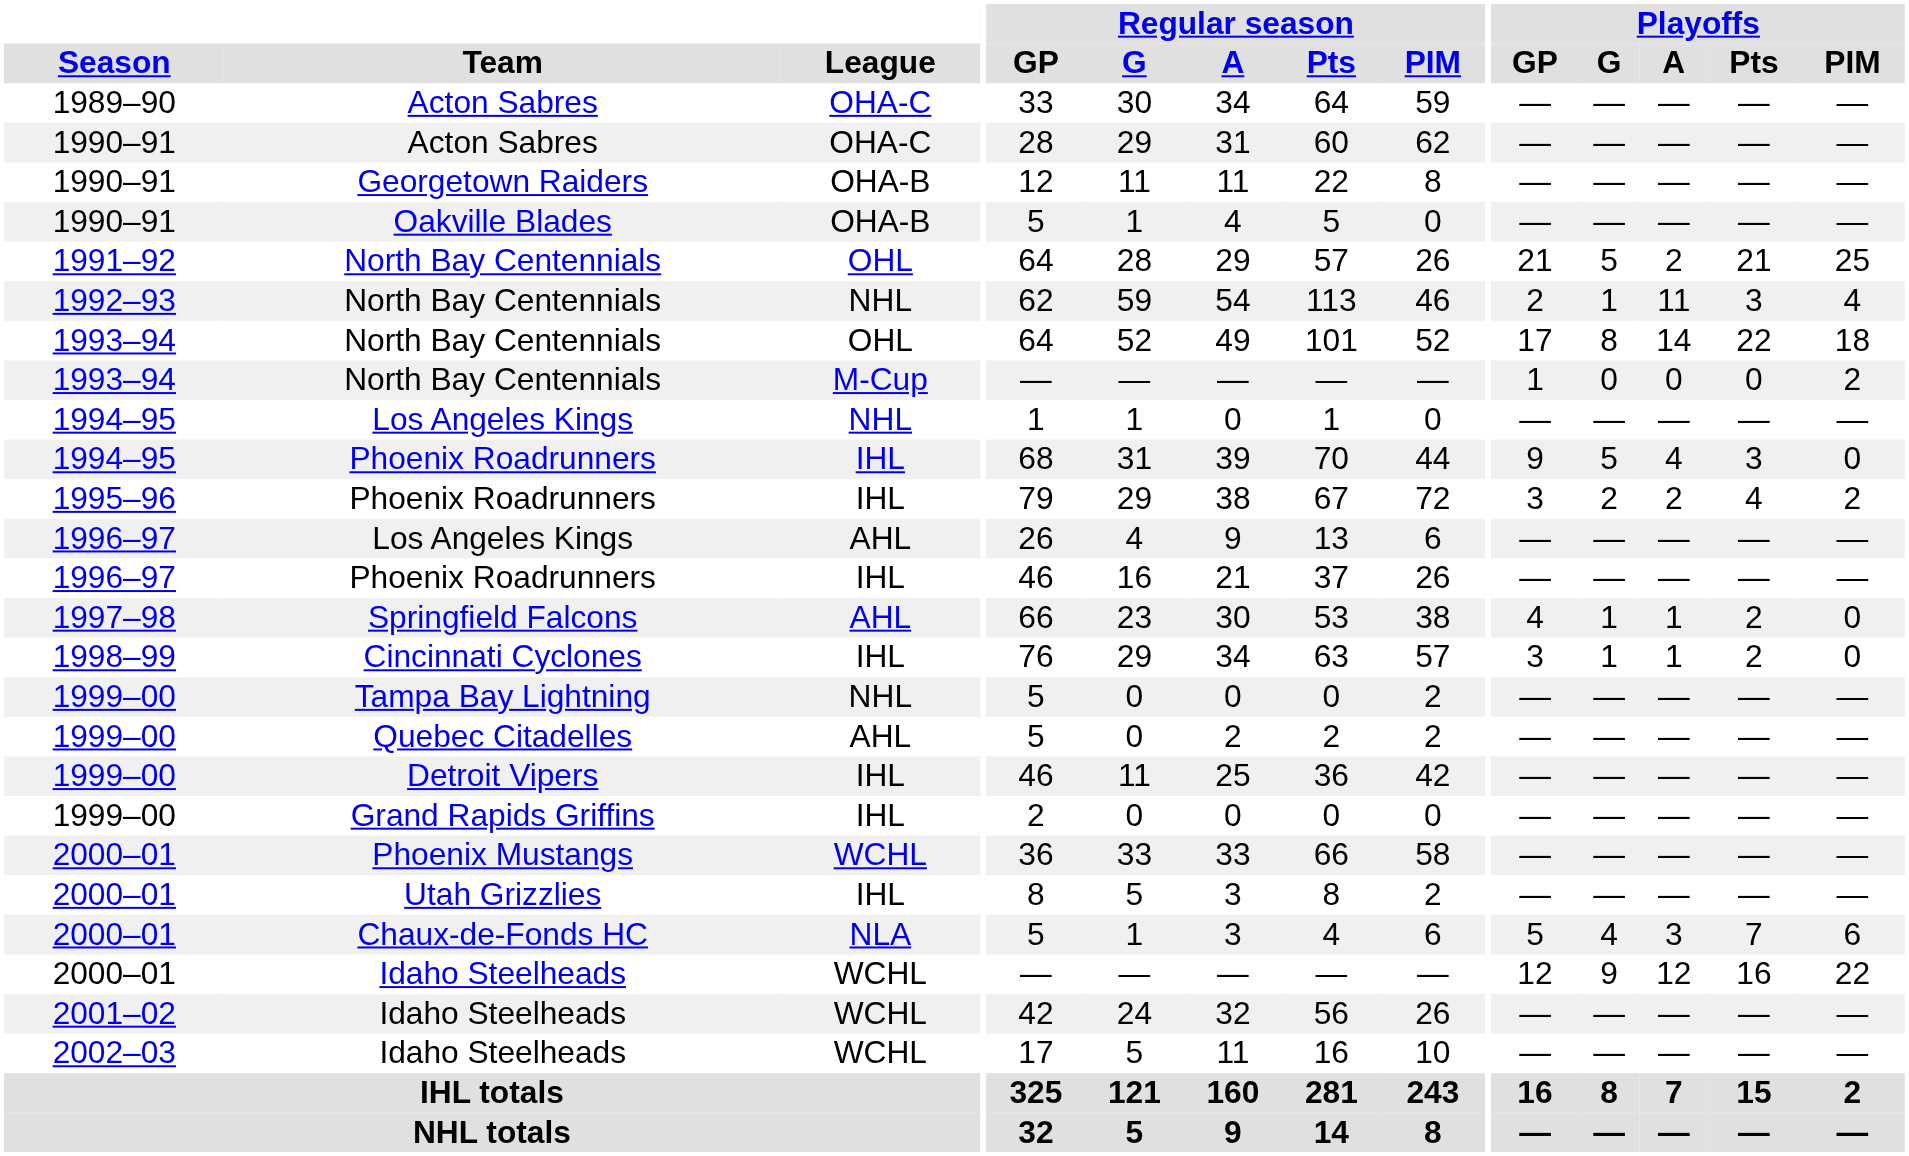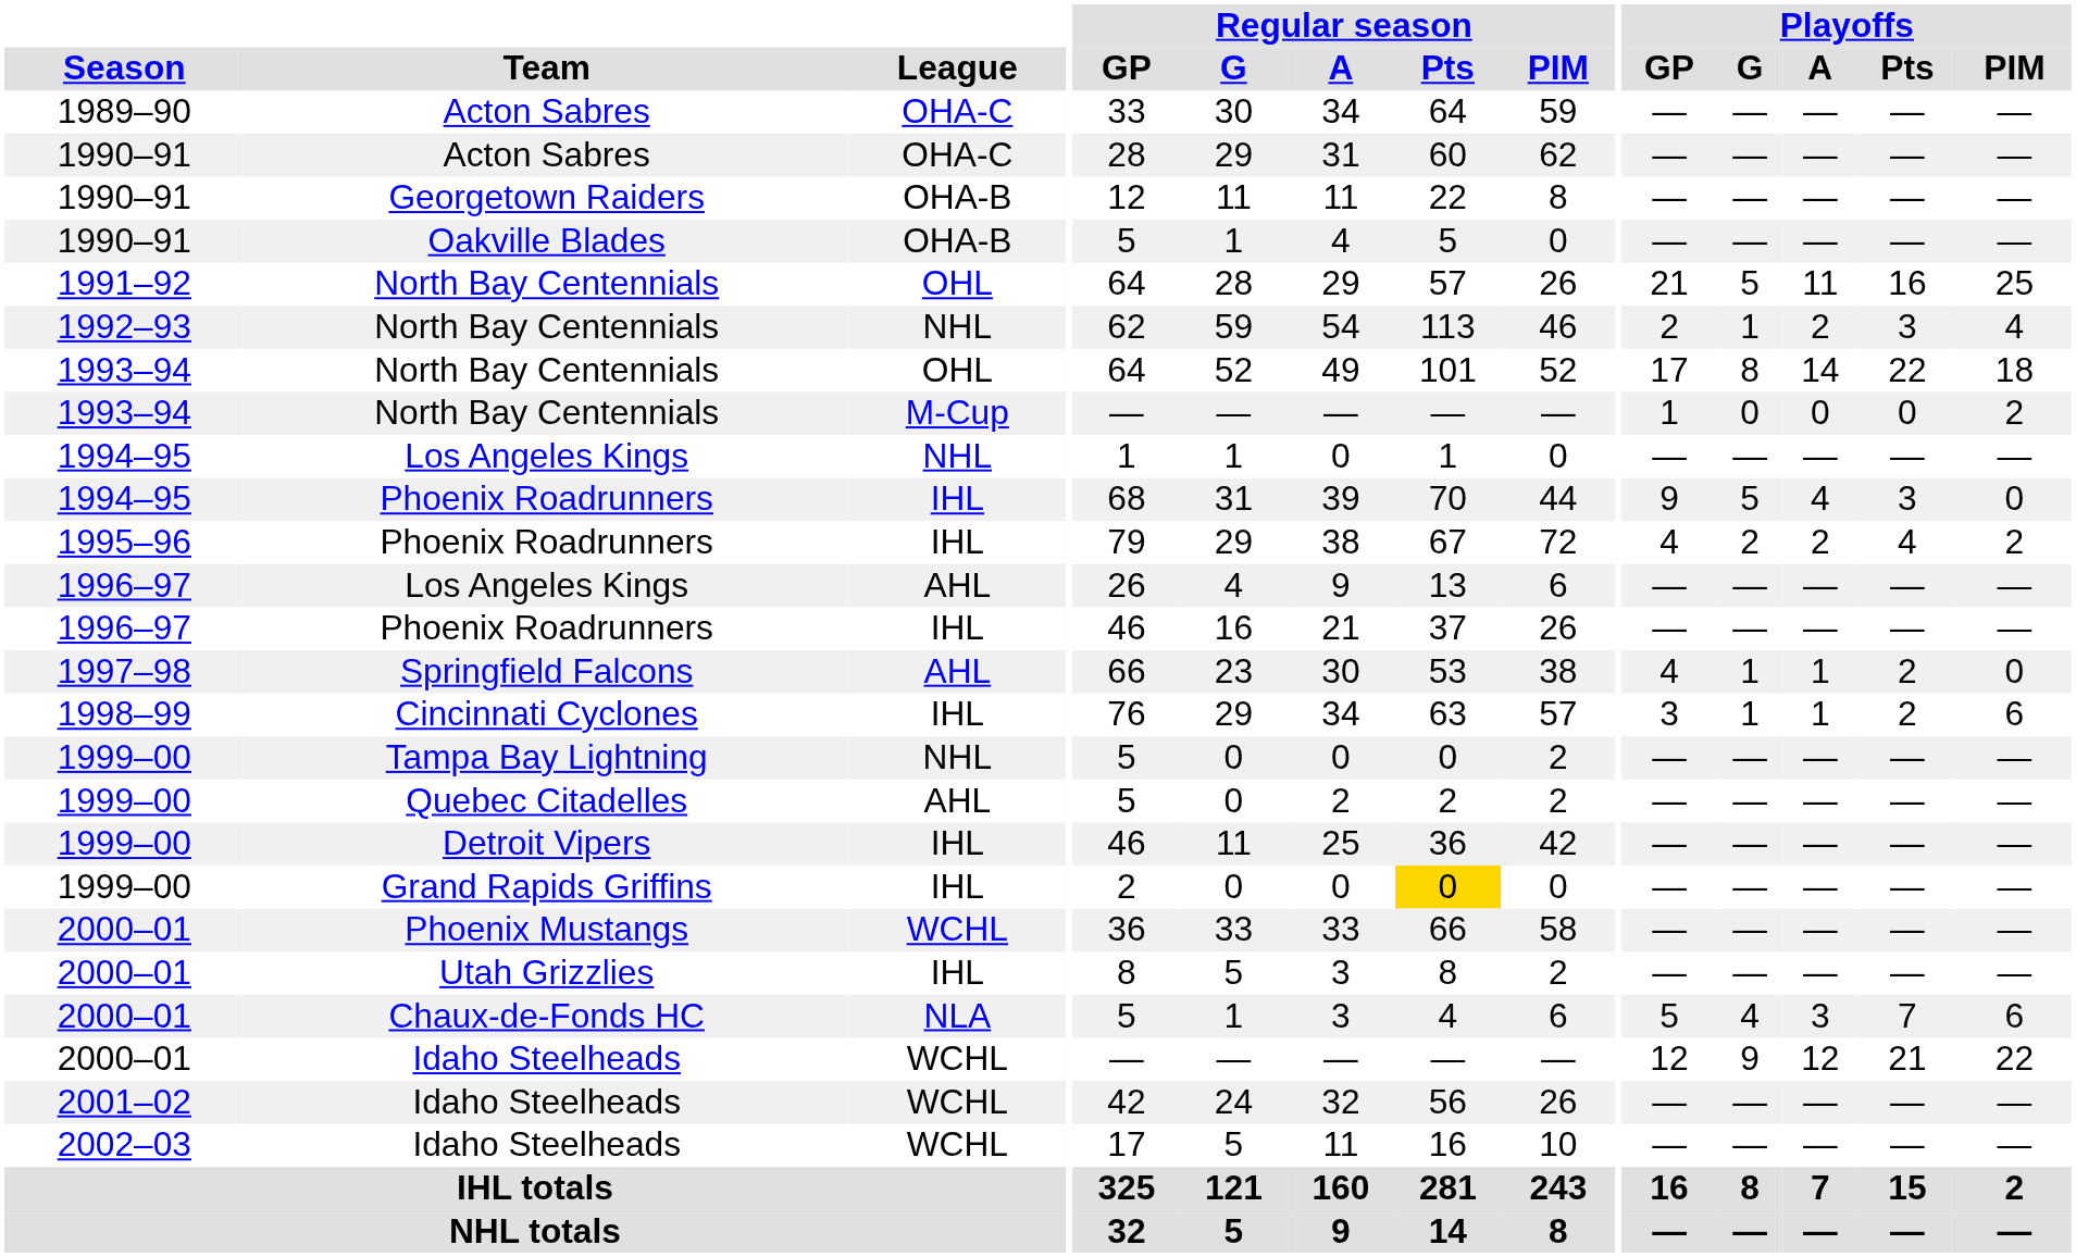 <table border="0" cellpadding="1" cellspacing="0" style="text-align:center; width:60em">
 <tr bgcolor="#e0e0e0">
 <th colspan="3" bgcolor="#ffffff"></th>
 <th rowspan="100" bgcolor="#ffffff"></th>
 <th colspan="5"><a href='#'>Regular season</a></th>
 <th rowspan="100" bgcolor="#ffffff"></th>
 <th colspan="5"><a href='#'>Playoffs</a></th>
 </tr>
 <tr bgcolor="#e0e0e0">
 <th><a href='#'>Season</a></th>
 <th>Team</th>
 <th>League</th>
 <th>GP</th>
 <th><a href='#'>G</a></th>
 <th><a href='#'>A</a></th>
 <th><a href='#'>Pts</a></th>
 <th><a href='#'>PIM</a></th>
 <th>GP</th>
 <th>G</th>
 <th>A</th>
 <th>Pts</th>
 <th>PIM</th>
 </tr>
 <tr>
 <td>1989–90</td>
 <td><a href='#'>Acton Sabres</a></td>
 <td><a href='#'>OHA-C</a></td>
 <td>33</td>
 <td>30</td>
 <td>34</td>
 <td>64</td>
 <td>59</td>
 <td>—</td>
 <td>—</td>
 <td>—</td>
 <td>—</td>
 <td>—</td>
 </tr>
 <tr bgcolor="#f0f0f0">
 <td>1990–91</td>
 <td>Acton Sabres</td>
 <td>OHA-C</td>
 <td>28</td>
 <td>29</td>
 <td>31</td>
 <td>60</td>
 <td>62</td>
 <td>—</td>
 <td>—</td>
 <td>—</td>
 <td>—</td>
 <td>—</td>
 </tr>
 <tr>
 <td>1990–91</td>
 <td><a href='#'>Georgetown Raiders</a></td>
 <td>OHA-B</td>
 <td>12</td>
 <td>11</td>
 <td>11</td>
 <td>22</td>
 <td>8</td>
 <td>—</td>
 <td>—</td>
 <td>—</td>
 <td>—</td>
 <td>—</td>
 </tr>
 <tr bgcolor="#f0f0f0">
 <td>1990–91</td>
 <td><a href='#'>Oakville Blades</a></td>
 <td>OHA-B</td>
 <td>5</td>
 <td>1</td>
 <td>4</td>
 <td>5</td>
 <td>0</td>
 <td>—</td>
 <td>—</td>
 <td>—</td>
 <td>—</td>
 <td>—</td>
 </tr>
 <tr>
 <td><a href='#'>1991–92</a></td>
 <td><a href='#'>North Bay Centennials</a></td>
 <td><a href='#'>OHL</a></td>
 <td>64</td>
 <td>28</td>
 <td>29</td>
 <td>57</td>
 <td>26</td>
 <td>21</td>
 <td>5</td>
-<td>2</td>
-<td>21</td>
+<td>11</td>
+<td>16</td>
 <td>25</td>
 </tr>
 <tr bgcolor="#f0f0f0">
 <td><a href='#'>1992–93</a></td>
 <td>North Bay Centennials</td>
 <td>NHL</td>
 <td>62</td>
 <td>59</td>
 <td>54</td>
 <td>113</td>
 <td>46</td>
 <td>2</td>
 <td>1</td>
-<td>11</td>
+<td>2</td>
 <td>3</td>
 <td>4</td>
 </tr>
 <tr>
 <td><a href='#'>1993–94</a></td>
 <td>North Bay Centennials</td>
 <td>OHL</td>
 <td>64</td>
 <td>52</td>
 <td>49</td>
 <td>101</td>
 <td>52</td>
 <td>17</td>
 <td>8</td>
 <td>14</td>
 <td>22</td>
 <td>18</td>
 </tr>
 <tr bgcolor="#f0f0f0">
 <td><a href='#'>1993–94</a></td>
 <td>North Bay Centennials</td>
 <td><a href='#'>M-Cup</a></td>
 <td>—</td>
 <td>—</td>
 <td>—</td>
 <td>—</td>
 <td>—</td>
 <td>1</td>
 <td>0</td>
 <td>0</td>
 <td>0</td>
 <td>2</td>
 </tr>
 <tr>
 <td><a href='#'>1994–95</a></td>
 <td><a href='#'>Los Angeles Kings</a></td>
 <td><a href='#'>NHL</a></td>
 <td>1</td>
 <td>1</td>
 <td>0</td>
 <td>1</td>
 <td>0</td>
 <td>—</td>
 <td>—</td>
 <td>—</td>
 <td>—</td>
 <td>—</td>
 </tr>
 <tr bgcolor="#f0f0f0">
 <td><a href='#'>1994–95</a></td>
 <td><a href='#'>Phoenix Roadrunners</a></td>
 <td><a href='#'>IHL</a></td>
 <td>68</td>
 <td>31</td>
 <td>39</td>
 <td>70</td>
 <td>44</td>
 <td>9</td>
 <td>5</td>
 <td>4</td>
 <td>3</td>
 <td>0</td>
 </tr>
 <tr>
 <td><a href='#'>1995–96</a></td>
 <td>Phoenix Roadrunners</td>
 <td>IHL</td>
 <td>79</td>
 <td>29</td>
 <td>38</td>
 <td>67</td>
 <td>72</td>
-<td>3</td>
+<td>4</td>
 <td>2</td>
 <td>2</td>
 <td>4</td>
 <td>2</td>
 </tr>
 <tr bgcolor="#f0f0f0">
 <td><a href='#'>1996–97</a></td>
 <td>Los Angeles Kings</td>
 <td>AHL</td>
 <td>26</td>
 <td>4</td>
 <td>9</td>
 <td>13</td>
 <td>6</td>
 <td>—</td>
 <td>—</td>
 <td>—</td>
 <td>—</td>
 <td>—</td>
 </tr>
 <tr>
 <td><a href='#'>1996–97</a></td>
 <td>Phoenix Roadrunners</td>
 <td>IHL</td>
 <td>46</td>
 <td>16</td>
 <td>21</td>
 <td>37</td>
 <td>26</td>
 <td>—</td>
 <td>—</td>
 <td>—</td>
 <td>—</td>
 <td>—</td>
 </tr>
 <tr bgcolor="#f0f0f0">
 <td><a href='#'>1997–98</a></td>
 <td><a href='#'>Springfield Falcons</a></td>
 <td><a href='#'>AHL</a></td>
 <td>66</td>
 <td>23</td>
 <td>30</td>
 <td>53</td>
 <td>38</td>
 <td>4</td>
 <td>1</td>
 <td>1</td>
 <td>2</td>
 <td>0</td>
 </tr>
 <tr>
 <td><a href='#'>1998–99</a></td>
 <td><a href='#'>Cincinnati Cyclones</a></td>
 <td>IHL</td>
 <td>76</td>
 <td>29</td>
 <td>34</td>
 <td>63</td>
 <td>57</td>
 <td>3</td>
 <td>1</td>
 <td>1</td>
 <td>2</td>
-<td>0</td>
+<td>6</td>
 </tr>
 <tr bgcolor="#f0f0f0">
 <td><a href='#'>1999–00</a></td>
 <td><a href='#'>Tampa Bay Lightning</a></td>
 <td>NHL</td>
 <td>5</td>
 <td>0</td>
 <td>0</td>
 <td>0</td>
 <td>2</td>
 <td>—</td>
 <td>—</td>
 <td>—</td>
 <td>—</td>
 <td>—</td>
 </tr>
 <tr>
 <td><a href='#'>1999–00</a></td>
 <td><a href='#'>Quebec Citadelles</a></td>
 <td>AHL</td>
 <td>5</td>
 <td>0</td>
 <td>2</td>
 <td>2</td>
 <td>2</td>
 <td>—</td>
 <td>—</td>
 <td>—</td>
 <td>—</td>
 <td>—</td>
 </tr>
 <tr bgcolor="#f0f0f0">
 <td><a href='#'>1999–00</a></td>
 <td><a href='#'>Detroit Vipers</a></td>
 <td>IHL</td>
 <td>46</td>
 <td>11</td>
 <td>25</td>
 <td>36</td>
 <td>42</td>
 <td>—</td>
 <td>—</td>
 <td>—</td>
 <td>—</td>
 <td>—</td>
 </tr>
 <tr>
 <td>1999–00</td>
 <td><a href='#'>Grand Rapids Griffins</a></td>
 <td>IHL</td>
 <td>2</td>
 <td>0</td>
 <td>0</td>
-<td>0</td>
+<td style="background: gold;">0</td>
 <td>0</td>
 <td>—</td>
 <td>—</td>
 <td>—</td>
 <td>—</td>
 <td>—</td>
 </tr>
 <tr bgcolor="#f0f0f0">
 <td><a href='#'>2000–01</a></td>
 <td><a href='#'>Phoenix Mustangs</a></td>
 <td><a href='#'>WCHL</a></td>
 <td>36</td>
 <td>33</td>
 <td>33</td>
 <td>66</td>
 <td>58</td>
 <td>—</td>
 <td>—</td>
 <td>—</td>
 <td>—</td>
 <td>—</td>
 </tr>
 <tr>
 <td><a href='#'>2000–01</a></td>
 <td><a href='#'>Utah Grizzlies</a></td>
 <td>IHL</td>
 <td>8</td>
 <td>5</td>
 <td>3</td>
 <td>8</td>
 <td>2</td>
 <td>—</td>
 <td>—</td>
 <td>—</td>
 <td>—</td>
 <td>—</td>
 </tr>
 <tr bgcolor="#f0f0f0">
 <td><a href='#'>2000–01</a></td>
 <td><a href='#'>Chaux-de-Fonds HC</a></td>
 <td><a href='#'>NLA</a></td>
 <td>5</td>
 <td>1</td>
 <td>3</td>
 <td>4</td>
 <td>6</td>
 <td>5</td>
 <td>4</td>
 <td>3</td>
 <td>7</td>
 <td>6</td>
 </tr>
 <tr>
 <td>2000–01</td>
 <td><a href='#'>Idaho Steelheads</a></td>
 <td>WCHL</td>
 <td>—</td>
 <td>—</td>
 <td>—</td>
 <td>—</td>
 <td>—</td>
 <td>12</td>
 <td>9</td>
 <td>12</td>
-<td>16</td>
+<td>21</td>
 <td>22</td>
 </tr>
 <tr bgcolor="#f0f0f0">
 <td><a href='#'>2001–02</a></td>
 <td>Idaho Steelheads</td>
 <td>WCHL</td>
 <td>42</td>
 <td>24</td>
 <td>32</td>
 <td>56</td>
 <td>26</td>
 <td>—</td>
 <td>—</td>
 <td>—</td>
 <td>—</td>
 <td>—</td>
 </tr>
 <tr>
 <td><a href='#'>2002–03</a></td>
 <td>Idaho Steelheads</td>
 <td>WCHL</td>
 <td>17</td>
 <td>5</td>
 <td>11</td>
 <td>16</td>
 <td>10</td>
 <td>—</td>
 <td>—</td>
 <td>—</td>
 <td>—</td>
 <td>—</td>
 </tr>
 <tr bgcolor="#e0e0e0">
 <th colspan="3">IHL totals</th>
 <th>325</th>
 <th>121</th>
 <th>160</th>
 <th>281</th>
 <th>243</th>
 <th>16</th>
 <th>8</th>
 <th>7</th>
 <th>15</th>
 <th>2</th>
 </tr>
 <tr bgcolor="#e0e0e0">
 <th colspan="3">NHL totals</th>
 <th>32</th>
 <th>5</th>
 <th>9</th>
 <th>14</th>
 <th>8</th>
 <th>—</th>
 <th>—</th>
 <th>—</th>
 <th>—</th>
 <th>—</th>
 </tr>
 </table>
